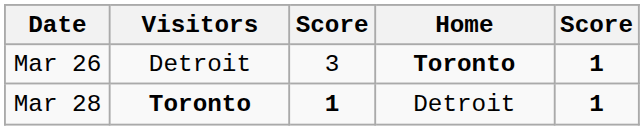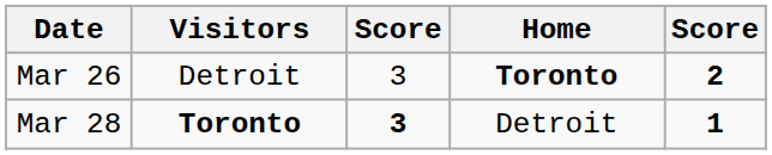 <table class="wikitable">
 <tr>
 <th width="50">Date</th>
 <th width="90">Visitors</th>
 <th width="25">Score</th>
 <th width="90">Home</th>
 <th width="25">Score</th>
 </tr>
 <tr align="center">
 <td>Mar 26</td>
 <td>Detroit</td>
 <td align="center">3</td>
 <td><strong>Toronto</strong></td>
-<td align="center"><strong>1</strong></td>
+<td align="center"><strong>2</strong></td>
 </tr>
 <tr align="center">
 <td>Mar 28</td>
 <td><strong>Toronto</strong></td>
-<td align="center"><strong>1</strong></td>
+<td align="center"><strong>3</strong></td>
 <td>Detroit</td>
 <td align="center"><strong>1</strong></td>
 </tr>
 </table>
